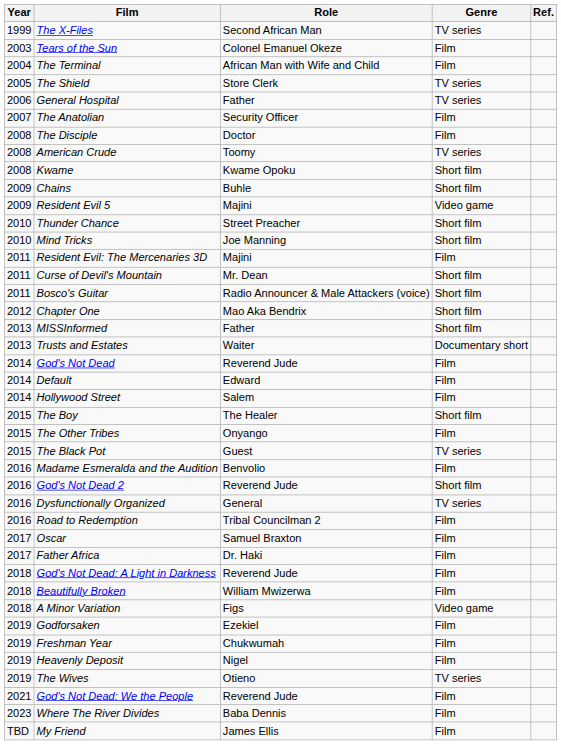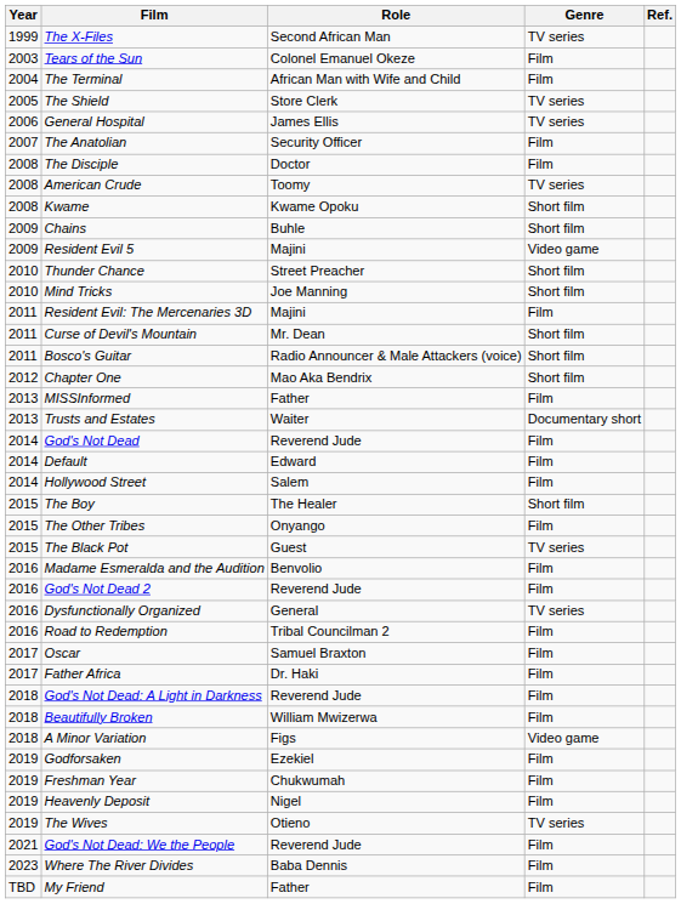 <table class="wikitable">
 <tr>
 <th>Year</th>
 <th>Film</th>
 <th>Role</th>
 <th>Genre</th>
 <th>Ref.</th>
 </tr>
 <tr>
 <td>1999</td>
 <td><em><a href='#'>The X-Files</a></em></td>
 <td>Second African Man</td>
 <td>TV series</td>
 <td></td>
 </tr>
 <tr>
 <td>2003</td>
 <td><em><a href='#'>Tears of the Sun</a></em></td>
 <td>Colonel Emanuel Okeze</td>
 <td>Film</td>
 <td></td>
 </tr>
 <tr>
 <td>2004</td>
 <td><em>The Terminal</em></td>
 <td>African Man with Wife and Child</td>
 <td>Film</td>
 <td></td>
 </tr>
 <tr>
 <td>2005</td>
 <td><em>The Shield</em></td>
 <td>Store Clerk</td>
 <td>TV series</td>
 <td></td>
 </tr>
 <tr>
 <td>2006</td>
 <td><em>General Hospital</em></td>
-<td>Father</td>
+<td>James Ellis</td>
 <td>TV series</td>
 <td></td>
 </tr>
 <tr>
 <td>2007</td>
 <td><em>The Anatolian</em></td>
 <td>Security Officer</td>
 <td>Film</td>
 <td></td>
 </tr>
 <tr>
 <td>2008</td>
 <td><em>The Disciple</em></td>
 <td>Doctor</td>
 <td>Film</td>
 <td></td>
 </tr>
 <tr>
 <td>2008</td>
 <td><em>American Crude</em></td>
 <td>Toomy</td>
 <td>TV series</td>
 <td></td>
 </tr>
 <tr>
 <td>2008</td>
 <td><em>Kwame</em></td>
 <td>Kwame Opoku</td>
 <td>Short film</td>
 <td></td>
 </tr>
 <tr>
 <td>2009</td>
 <td><em>Chains</em></td>
 <td>Buhle</td>
 <td>Short film</td>
 <td></td>
 </tr>
 <tr>
 <td>2009</td>
 <td><em>Resident Evil 5</em></td>
 <td>Majini</td>
 <td>Video game</td>
 <td></td>
 </tr>
 <tr>
 <td>2010</td>
 <td><em>Thunder Chance</em></td>
 <td>Street Preacher</td>
 <td>Short film</td>
 <td></td>
 </tr>
 <tr>
 <td>2010</td>
 <td><em>Mind Tricks</em></td>
 <td>Joe Manning</td>
 <td>Short film</td>
 <td></td>
 </tr>
 <tr>
 <td>2011</td>
 <td><em>Resident Evil: The Mercenaries 3D</em></td>
 <td>Majini</td>
 <td>Film</td>
 <td></td>
 </tr>
 <tr>
 <td>2011</td>
 <td><em>Curse of Devil's Mountain</em></td>
 <td>Mr. Dean</td>
 <td>Short film</td>
 <td></td>
 </tr>
 <tr>
 <td>2011</td>
 <td><em>Bosco's Guitar</em></td>
 <td>Radio Announcer & Male Attackers (voice)</td>
 <td>Short film</td>
 <td></td>
 </tr>
 <tr>
 <td>2012</td>
 <td><em>Chapter One</em></td>
 <td>Mao Aka Bendrix</td>
 <td>Short film</td>
 <td></td>
 </tr>
 <tr>
 <td>2013</td>
 <td><em>MISSInformed</em></td>
 <td>Father</td>
-<td>Short film</td>
+<td>Film</td>
 <td></td>
 </tr>
 <tr>
 <td>2013</td>
 <td><em>Trusts and Estates</em></td>
 <td>Waiter</td>
 <td>Documentary short</td>
 <td></td>
 </tr>
 <tr>
 <td>2014</td>
 <td><em><a href='#'>God's Not Dead</a></em></td>
 <td>Reverend Jude</td>
 <td>Film</td>
 <td></td>
 </tr>
 <tr>
 <td>2014</td>
 <td><em>Default</em></td>
 <td>Edward</td>
 <td>Film</td>
 <td></td>
 </tr>
 <tr>
 <td>2014</td>
 <td><em>Hollywood Street</em></td>
 <td>Salem</td>
 <td>Film</td>
 <td></td>
 </tr>
 <tr>
 <td>2015</td>
 <td><em>The Boy</em></td>
 <td>The Healer</td>
 <td>Short film</td>
 <td></td>
 </tr>
 <tr>
 <td>2015</td>
 <td><em>The Other Tribes</em></td>
 <td>Onyango</td>
 <td>Film</td>
 <td></td>
 </tr>
 <tr>
 <td>2015</td>
 <td><em>The Black Pot</em></td>
 <td>Guest</td>
 <td>TV series</td>
 <td></td>
 </tr>
 <tr>
 <td>2016</td>
 <td><em>Madame Esmeralda and the Audition</em></td>
 <td>Benvolio</td>
 <td>Film</td>
 <td></td>
 </tr>
 <tr>
 <td>2016</td>
 <td><em><a href='#'>God's Not Dead 2</a></em></td>
 <td>Reverend Jude</td>
-<td>Short film</td>
+<td>Film</td>
 <td></td>
 </tr>
 <tr>
 <td>2016</td>
 <td><em>Dysfunctionally Organized</em></td>
 <td>General</td>
 <td>TV series</td>
 <td></td>
 </tr>
 <tr>
 <td>2016</td>
 <td><em>Road to Redemption</em></td>
 <td>Tribal Councilman 2</td>
 <td>Film</td>
 <td></td>
 </tr>
 <tr>
 <td>2017</td>
 <td><em>Oscar</em></td>
 <td>Samuel Braxton</td>
 <td>Film</td>
 <td></td>
 </tr>
 <tr>
 <td>2017</td>
 <td><em>Father Africa</em></td>
 <td>Dr. Haki</td>
 <td>Film</td>
 <td></td>
 </tr>
 <tr>
 <td>2018</td>
 <td><em><a href='#'>God's Not Dead: A Light in Darkness</a></em></td>
 <td>Reverend Jude</td>
 <td>Film</td>
 <td></td>
 </tr>
 <tr>
 <td>2018</td>
 <td><em><a href='#'>Beautifully Broken</a></em></td>
 <td>William Mwizerwa</td>
 <td>Film</td>
 <td></td>
 </tr>
 <tr>
 <td>2018</td>
 <td><em>A Minor Variation</em></td>
 <td>Figs</td>
 <td>Video game</td>
 <td></td>
 </tr>
 <tr>
 <td>2019</td>
 <td><em>Godforsaken</em></td>
 <td>Ezekiel</td>
 <td>Film</td>
 <td></td>
 </tr>
 <tr>
 <td>2019</td>
 <td><em>Freshman Year</em></td>
 <td>Chukwumah</td>
 <td>Film</td>
 <td></td>
 </tr>
 <tr>
 <td>2019</td>
 <td><em>Heavenly Deposit</em></td>
 <td>Nigel</td>
 <td>Film</td>
 <td></td>
 </tr>
 <tr>
 <td>2019</td>
 <td><em>The Wives</em></td>
 <td>Otieno</td>
 <td>TV series</td>
 <td></td>
 </tr>
 <tr>
 <td>2021</td>
 <td><em><a href='#'>God's Not Dead: We the People</a></em></td>
 <td>Reverend Jude</td>
 <td>Film</td>
 <td><br></td>
 </tr>
 <tr>
 <td>2023</td>
 <td><em>Where The River Divides</em></td>
 <td>Baba Dennis</td>
 <td>Film</td>
 <td></td>
 </tr>
 <tr>
 <td>TBD</td>
 <td><em>My Friend</em></td>
-<td>James Ellis</td>
+<td>Father</td>
 <td>Film</td>
 <td></td>
 </tr>
 </table>
